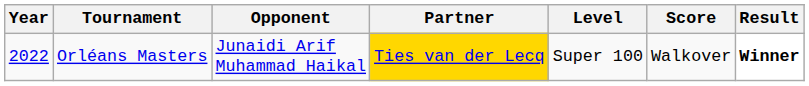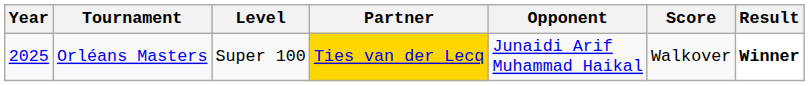 <table class="sortable wikitable" style="font-size: 90%;">
 <tr>
 <th>Year</th>
 <th>Tournament</th>
+<th>Level</th>
+<th>Partner</th>
 <th>Opponent</th>
-<th>Partner</th>
-<th>Level</th>
 <th>Score</th>
 <th>Result</th>
 </tr>
 <tr>
-<td align="center"><a href='#'>2022</a></td>
+<td align="center"><a href='#'>2025</a></td>
 <td align="left"><a href='#'>Orléans Masters</a></td>
+<td align="left">Super 100</td>
+<td align="left" style="background: gold;"> <a href='#'>Ties van der Lecq</a></td>
 <td align="left"> <a href='#'>Junaidi Arif</a><br> <a href='#'>Muhammad Haikal</a></td>
-<td align="left" style="background: gold;"> <a href='#'>Ties van der Lecq</a></td>
-<td align="left">Super 100</td>
 <td align="left">Walkover</td>
 <td style="text-align:left; background:white"> <strong>Winner</strong></td>
 </tr>
 </table>
